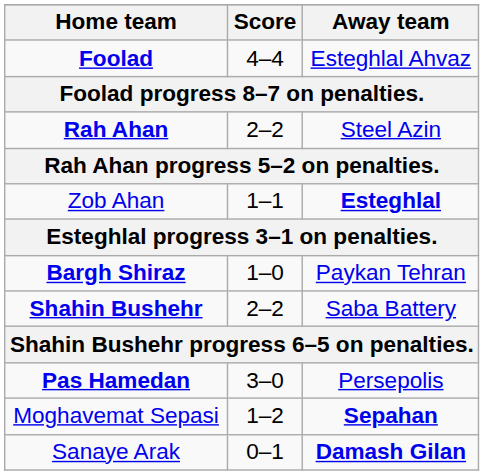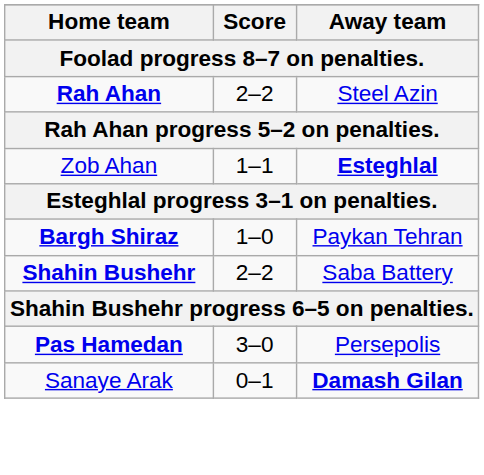 <table class="wikitable" style="text-align: center">
 <tr>
 </tr>
 <tr>
 <th>Home team</th>
 <th>Score</th>
 <th>Away team</th>
-</tr>
-<tr>
-<td><strong><a href='#'>Foolad</a></strong></td>
-<td>4–4</td>
-<td><a href='#'>Esteghlal Ahvaz</a></td>
 </tr>
 <tr>
 <th colspan=3>Foolad progress 8–7 on penalties.</th>
 </tr>
 <tr>
 <td><strong><a href='#'>Rah Ahan</a></strong></td>
 <td>2–2</td>
 <td><a href='#'>Steel Azin</a></td>
 </tr>
 <tr>
 <th colspan=3>Rah Ahan progress 5–2 on penalties.</th>
 </tr>
 <tr>
 <td><a href='#'>Zob Ahan</a></td>
 <td>1–1</td>
 <td><strong><a href='#'>Esteghlal</a></strong></td>
 </tr>
 <tr>
 <th colspan=3>Esteghlal progress 3–1 on penalties.</th>
 </tr>
 <tr>
 <td><strong><a href='#'>Bargh Shiraz</a></strong></td>
 <td>1–0</td>
 <td><a href='#'>Paykan Tehran</a></td>
 </tr>
 <tr>
 <td><strong><a href='#'>Shahin Bushehr</a></strong></td>
 <td>2–2</td>
 <td><a href='#'>Saba Battery</a></td>
 </tr>
 <tr>
 <th colspan=3>Shahin Bushehr progress 6–5 on penalties.</th>
 </tr>
 <tr>
 <td><strong><a href='#'>Pas Hamedan</a></strong></td>
 <td>3–0</td>
 <td><a href='#'>Persepolis</a></td>
 </tr>
 <tr>
-<td><a href='#'>Moghavemat Sepasi</a></td>
-<td>1–2</td>
-<td><strong><a href='#'>Sepahan</a></strong></td>
-</tr>
-<tr>
 <td><a href='#'>Sanaye Arak</a></td>
 <td>0–1</td>
 <td><strong><a href='#'>Damash Gilan</a></strong></td>
 </tr>
 </table>
